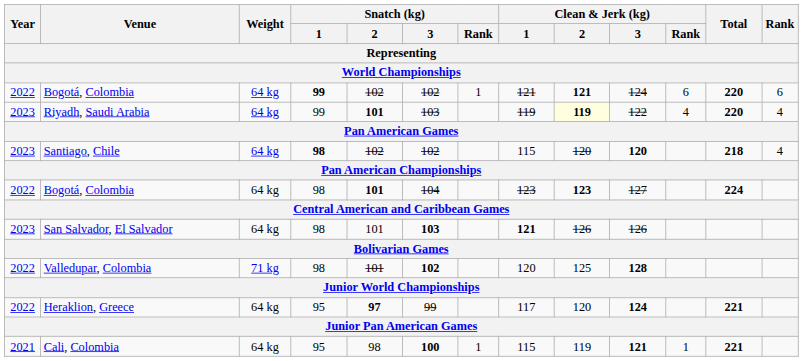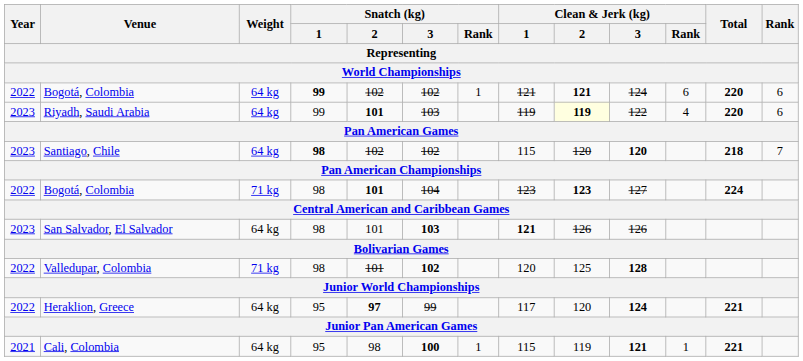 <table class = "wikitable" style="text-align:center;">
 <tr>
 <th rowspan=2 width=40>Year</th>
 <th rowspan=2 width=250>Venue</th>
 <th rowspan=2 width=60>Weight</th>
 <th colspan=4>Snatch (kg)</th>
 <th colspan=4>Clean & Jerk (kg)</th>
 <th rowspan=2 width=65>Total</th>
 <th rowspan=2 width=40>Rank</th>
 </tr>
 <tr>
 <th width=65>1</th>
 <th width=65>2</th>
 <th width=65>3</th>
 <th width=45>Rank</th>
 <th width=65>1</th>
 <th width=65>2</th>
 <th width=65>3</th>
 <th width=45>Rank</th>
 </tr>
 <tr>
 <th colspan=13>Representing </th>
 </tr>
 <tr>
 <th colspan=13><a href='#'>World Championships</a></th>
 </tr>
 <tr>
 <td><a href='#'>2022</a></td>
 <td align=left> <a href='#'>Bogotá</a>, <a href='#'>Colombia</a></td>
 <td><a href='#'>64 kg</a></td>
 <td><strong>99</strong></td>
 <td><s>102</s></td>
 <td><s>102</s></td>
 <td>1</td>
 <td><s>121</s></td>
 <td><strong>121</strong></td>
 <td><s>124</s></td>
 <td>6</td>
 <td><strong>220</strong></td>
 <td>6</td>
 </tr>
 <tr>
 <td><a href='#'>2023</a></td>
 <td align=left> <a href='#'>Riyadh</a>, <a href='#'>Saudi Arabia</a></td>
 <td><a href='#'>64 kg</a></td>
 <td>99</td>
 <td><strong>101</strong></td>
 <td><s>103</s></td>
 <td></td>
 <td><s>119</s></td>
 <td style="background: lightyellow;"><strong>119</strong></td>
 <td><s>122</s></td>
 <td>4</td>
 <td><strong>220</strong></td>
-<td>4</td>
+<td>6</td>
 </tr>
 <tr>
 <th colspan=13><a href='#'>Pan American Games</a></th>
 </tr>
 <tr>
 <td><a href='#'>2023</a></td>
 <td align=left> <a href='#'>Santiago</a>, <a href='#'>Chile</a></td>
 <td><a href='#'>64 kg</a></td>
 <td><strong>98</strong></td>
 <td><s>102</s></td>
 <td><s>102</s></td>
 <td></td>
 <td>115</td>
 <td><s>120</s></td>
 <td><strong>120</strong></td>
 <td></td>
 <td><strong>218</strong></td>
-<td>4</td>
+<td>7</td>
 </tr>
 <tr>
 <th colspan=13><a href='#'>Pan American Championships</a></th>
 </tr>
 <tr>
 <td><a href='#'>2022</a></td>
 <td align=left> <a href='#'>Bogotá</a>, <a href='#'>Colombia</a></td>
-<td>64 kg</td>
+<td><a href='#'>71 kg</a></td>
 <td>98</td>
 <td><strong>101</strong></td>
 <td><s>104</s></td>
 <td></td>
 <td><s>123</s></td>
 <td><strong>123</strong></td>
 <td><s>127</s></td>
 <td></td>
 <td><strong>224</strong></td>
 <td></td>
 </tr>
 <tr>
 <th colspan=13><a href='#'>Central American and Caribbean Games</a></th>
 </tr>
 <tr>
 <td><a href='#'>2023</a></td>
 <td align=left> <a href='#'>San Salvador</a>, <a href='#'>El Salvador</a></td>
 <td>64 kg</td>
 <td>98</td>
 <td>101</td>
 <td><strong>103</strong></td>
 <td></td>
 <td><strong>121</strong></td>
 <td><s>126</s></td>
 <td><s>126</s></td>
 <td></td>
 <td></td>
 <td></td>
 </tr>
 <tr>
 <th colspan=13><a href='#'>Bolivarian Games</a></th>
 </tr>
 <tr>
 <td><a href='#'>2022</a></td>
 <td align=left> <a href='#'>Valledupar</a>, <a href='#'>Colombia</a></td>
 <td><a href='#'>71 kg</a></td>
 <td>98</td>
 <td><s>101</s></td>
 <td><strong>102</strong></td>
 <td></td>
 <td>120</td>
 <td>125</td>
 <td><strong>128</strong></td>
 <td></td>
 <td></td>
 <td></td>
 </tr>
 <tr>
 <th colspan=13><a href='#'>Junior World Championships</a></th>
 </tr>
 <tr>
 <td><a href='#'>2022</a></td>
 <td align=left> <a href='#'>Heraklion</a>, <a href='#'>Greece</a></td>
 <td>64 kg</td>
 <td>95</td>
 <td><strong>97</strong></td>
 <td><s>99</s></td>
 <td></td>
 <td>117</td>
 <td>120</td>
 <td><strong>124</strong></td>
 <td></td>
 <td><strong>221</strong></td>
 <td></td>
 </tr>
 <tr>
 <th colspan=13><a href='#'>Junior Pan American Games</a></th>
 </tr>
 <tr>
 <td><a href='#'>2021</a></td>
 <td align=left> <a href='#'>Cali</a>, <a href='#'>Colombia</a></td>
 <td>64 kg</td>
 <td>95</td>
 <td>98</td>
 <td><strong>100</strong></td>
 <td>1</td>
 <td>115</td>
 <td>119</td>
 <td><strong>121</strong></td>
 <td>1</td>
 <td><strong>221</strong></td>
 <td></td>
 </tr>
 </table>
